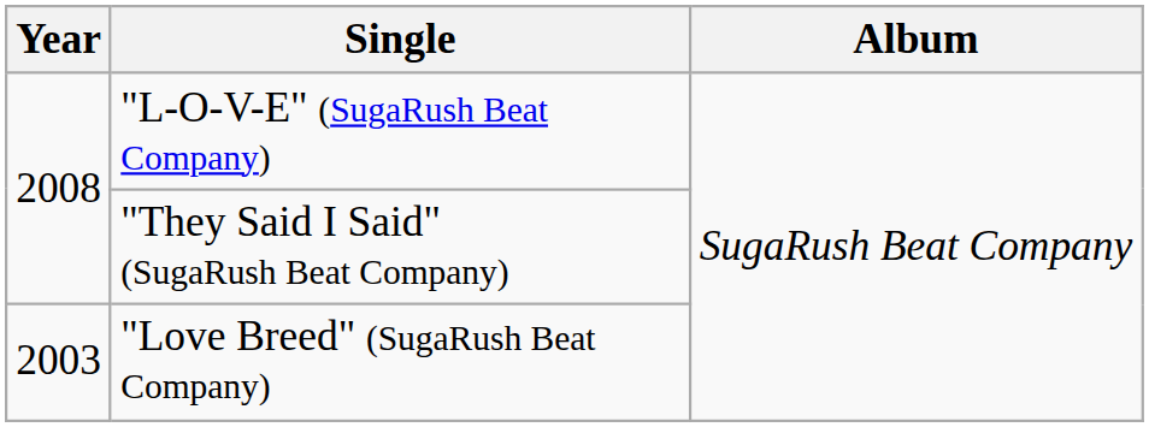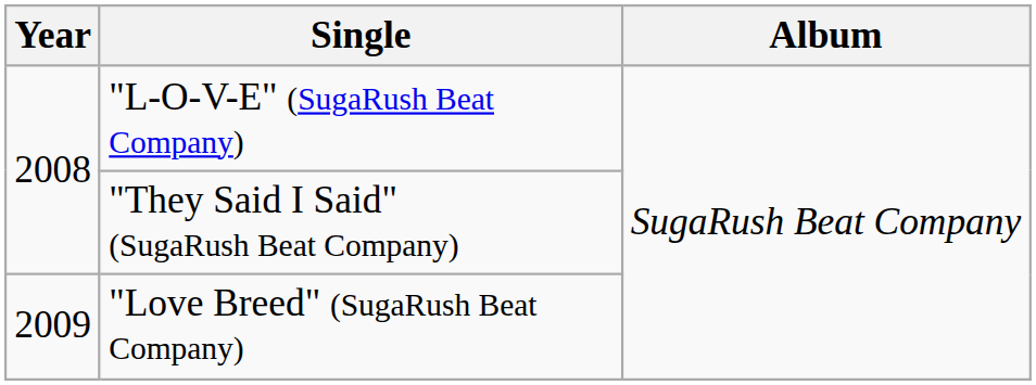 <table class="wikitable" style="text-align:center;">
 <tr>
 <th>Year</th>
 <th style="width:210px;">Single</th>
 <th>Album</th>
 </tr>
 <tr>
 <td rowspan="2">2008</td>
 <td align="left">"L-O-V-E" <small>(<a href='#'>SugaRush Beat Company</a>)</small></td>
 <td style="text-align:left;" rowspan="3"><em>SugaRush Beat Company</em></td>
 </tr>
 <tr>
 <td align="left">"They Said I Said" <br><small>(SugaRush Beat Company)</small></td>
 </tr>
 <tr>
-<td>2003</td>
+<td>2009</td>
 <td align="left">"Love Breed" <small>(SugaRush Beat Company)</small></td>
 </tr>
 </table>
